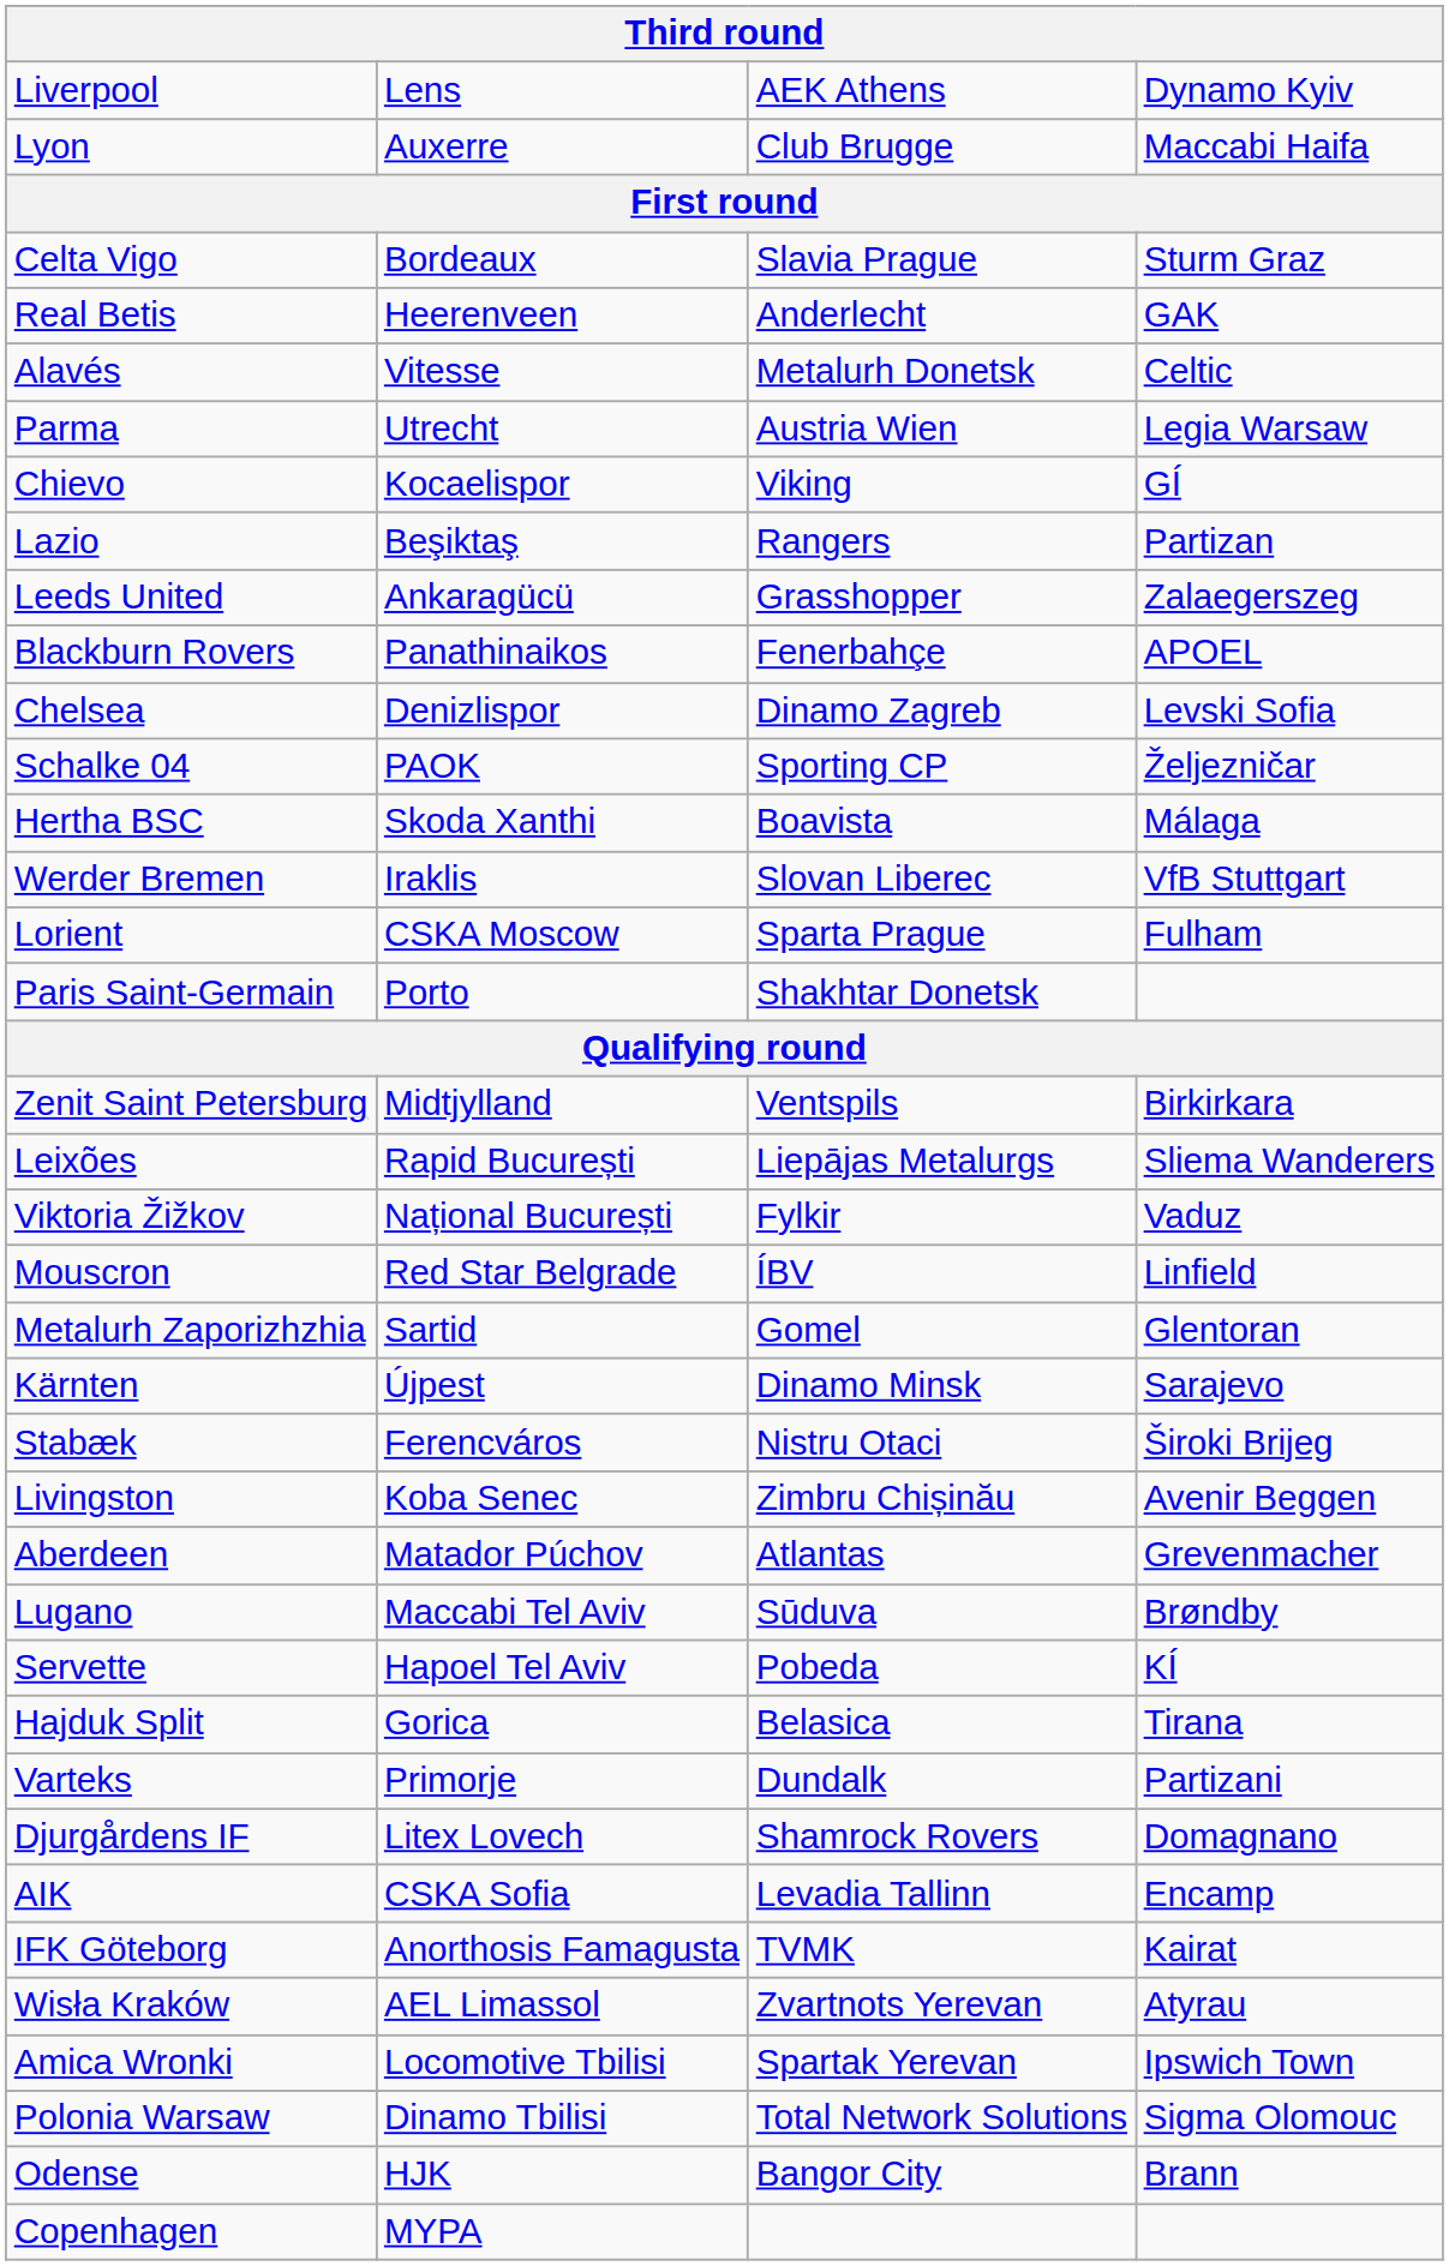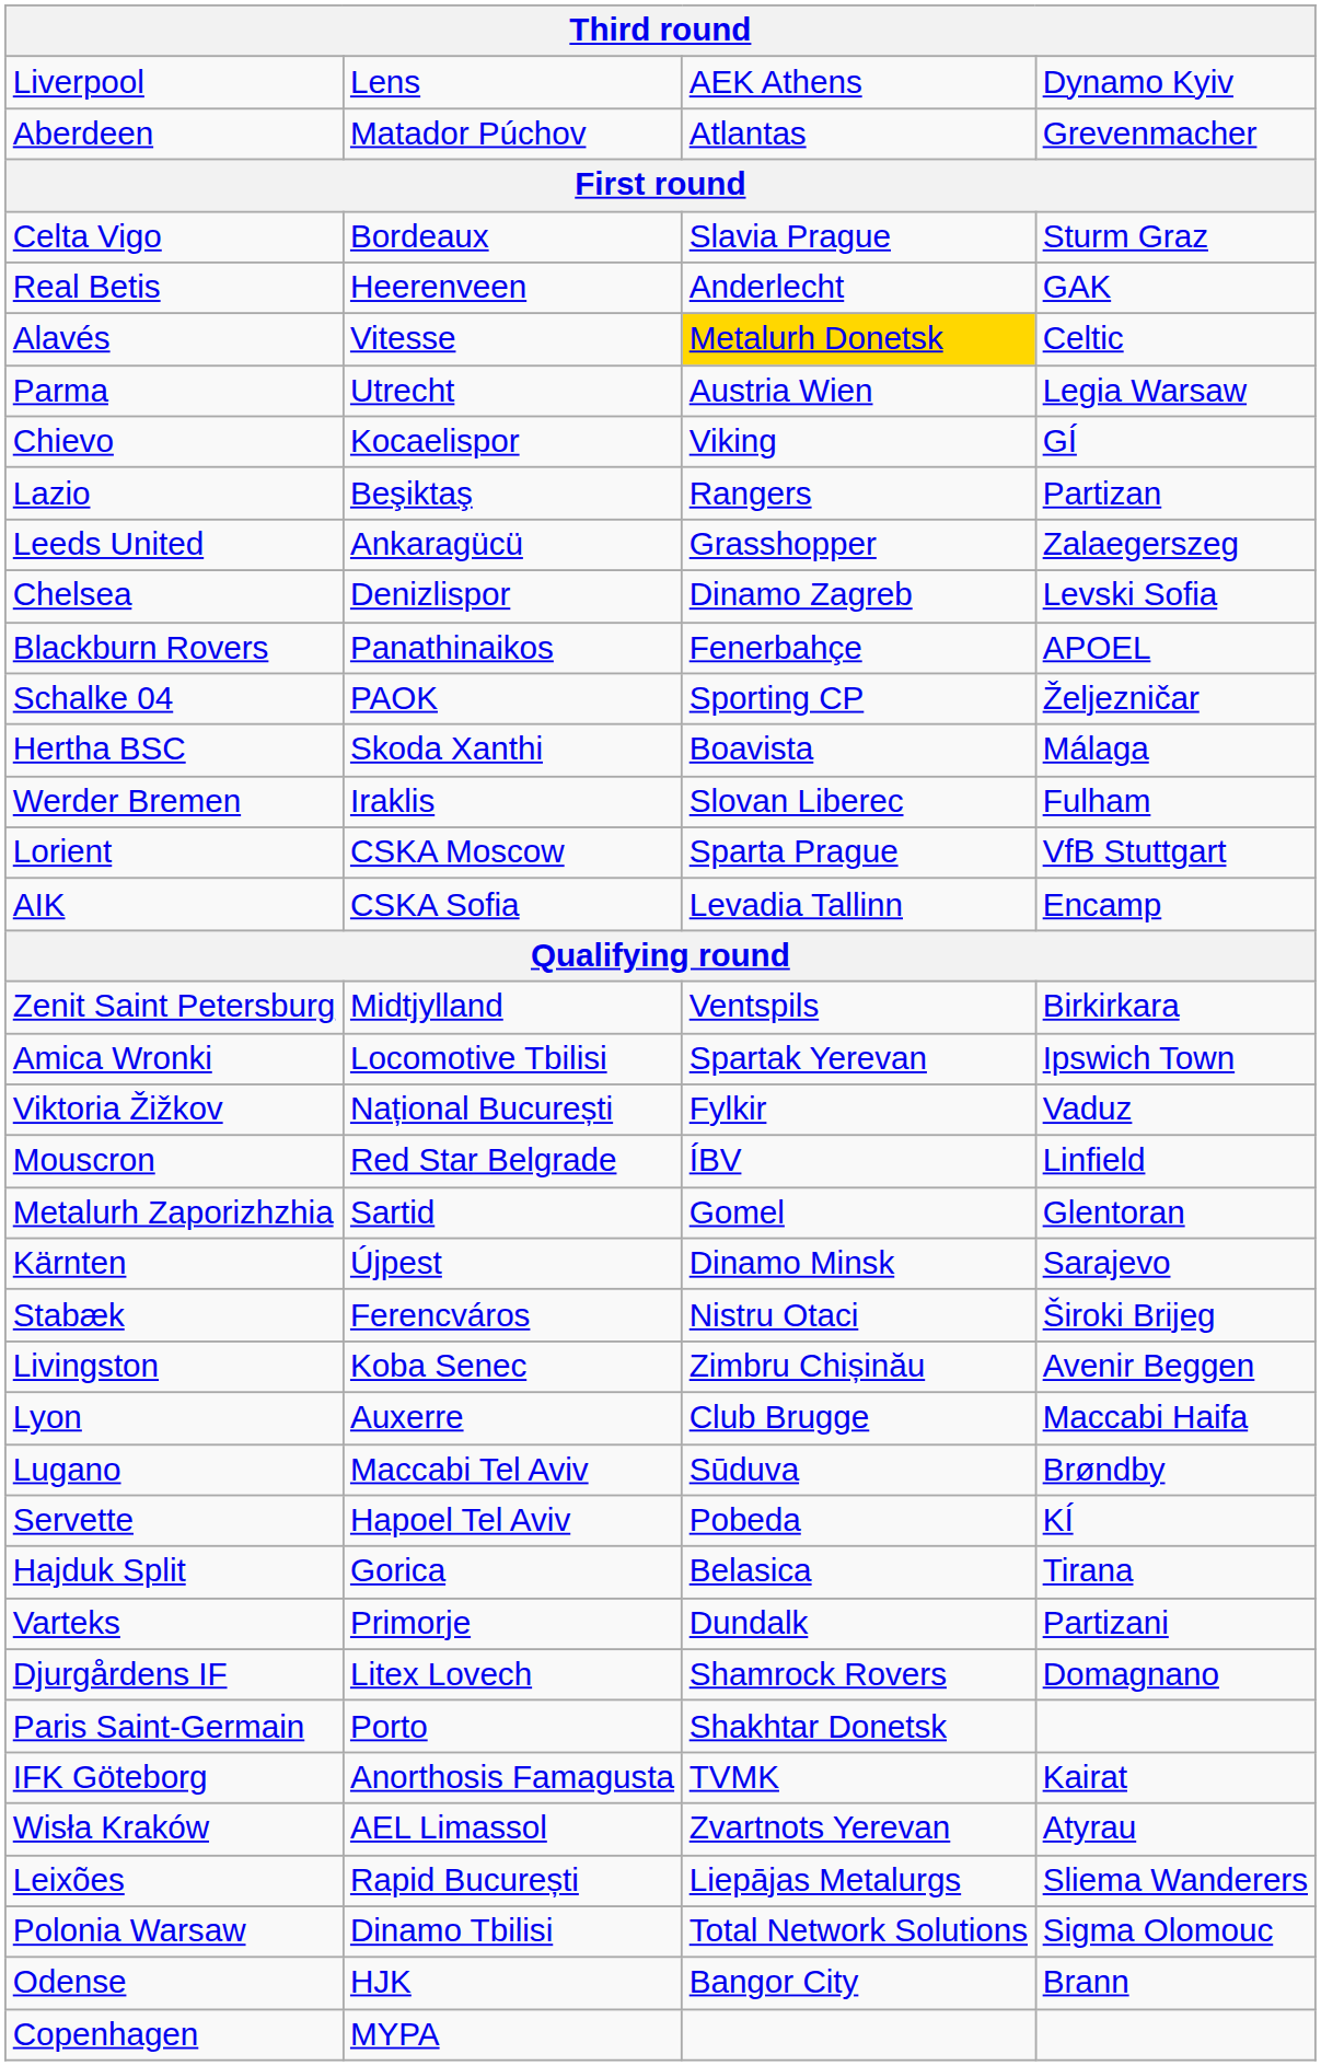 <table class="wikitable">
 <tr>
 <th colspan=4><a href='#'>Third round</a></th>
 </tr>
 <tr>
 <td> <a href='#'>Liverpool</a> </td>
 <td> <a href='#'>Lens</a> </td>
 <td> <a href='#'>AEK Athens</a> </td>
 <td> <a href='#'>Dynamo Kyiv</a> </td>
 </tr>
 <tr>
-<td> <a href='#'>Lyon</a> </td>
-<td> <a href='#'>Auxerre</a> </td>
-<td> <a href='#'>Club Brugge</a> </td>
-<td> <a href='#'>Maccabi Haifa</a> </td>
+<td> <a href='#'>Aberdeen</a> </td>
+<td> <a href='#'>Matador Púchov</a> </td>
+<td> <a href='#'>Atlantas</a> </td>
+<td> <a href='#'>Grevenmacher</a> </td>
 </tr>
 <tr>
 <th colspan=4><a href='#'>First round</a></th>
 </tr>
 <tr>
 <td> <a href='#'>Celta Vigo</a> </td>
 <td> <a href='#'>Bordeaux</a> </td>
 <td> <a href='#'>Slavia Prague</a> </td>
 <td> <a href='#'>Sturm Graz</a> </td>
 </tr>
 <tr>
 <td> <a href='#'>Real Betis</a> </td>
 <td> <a href='#'>Heerenveen</a> </td>
 <td> <a href='#'>Anderlecht</a> </td>
 <td> <a href='#'>GAK</a> </td>
 </tr>
 <tr>
 <td> <a href='#'>Alavés</a> </td>
 <td> <a href='#'>Vitesse</a> </td>
-<td> <a href='#'>Metalurh Donetsk</a> </td>
+<td style="background: gold;"> <a href='#'>Metalurh Donetsk</a> </td>
 <td> <a href='#'>Celtic</a> </td>
 </tr>
 <tr>
 <td> <a href='#'>Parma</a> </td>
 <td> <a href='#'>Utrecht</a> </td>
 <td> <a href='#'>Austria Wien</a> </td>
 <td> <a href='#'>Legia Warsaw</a> </td>
 </tr>
 <tr>
 <td> <a href='#'>Chievo</a> </td>
 <td> <a href='#'>Kocaelispor</a> </td>
 <td> <a href='#'>Viking</a> </td>
 <td> <a href='#'>GÍ</a> </td>
 </tr>
 <tr>
 <td> <a href='#'>Lazio</a> </td>
 <td> <a href='#'>Beşiktaş</a> </td>
 <td> <a href='#'>Rangers</a> </td>
 <td> <a href='#'>Partizan</a> </td>
 </tr>
 <tr>
 <td> <a href='#'>Leeds United</a> </td>
 <td> <a href='#'>Ankaragücü</a> </td>
 <td> <a href='#'>Grasshopper</a> </td>
 <td> <a href='#'>Zalaegerszeg</a> </td>
 </tr>
 <tr>
+<td> <a href='#'>Chelsea</a> </td>
+<td> <a href='#'>Denizlispor</a> </td>
+<td> <a href='#'>Dinamo Zagreb</a> </td>
+<td> <a href='#'>Levski Sofia</a> </td>
+</tr>
+<tr>
 <td> <a href='#'>Blackburn Rovers</a> </td>
 <td> <a href='#'>Panathinaikos</a> </td>
 <td> <a href='#'>Fenerbahçe</a> </td>
 <td> <a href='#'>APOEL</a> </td>
-</tr>
-<tr>
-<td> <a href='#'>Chelsea</a> </td>
-<td> <a href='#'>Denizlispor</a> </td>
-<td> <a href='#'>Dinamo Zagreb</a> </td>
-<td> <a href='#'>Levski Sofia</a> </td>
 </tr>
 <tr>
 <td> <a href='#'>Schalke 04</a> </td>
 <td> <a href='#'>PAOK</a> </td>
 <td> <a href='#'>Sporting CP</a> </td>
 <td> <a href='#'>Željezničar</a> </td>
 </tr>
 <tr>
 <td> <a href='#'>Hertha BSC</a> </td>
 <td> <a href='#'>Skoda Xanthi</a> </td>
 <td> <a href='#'>Boavista</a> </td>
 <td> <a href='#'>Málaga</a> </td>
 </tr>
 <tr>
 <td> <a href='#'>Werder Bremen</a> </td>
 <td> <a href='#'>Iraklis</a> </td>
 <td> <a href='#'>Slovan Liberec</a> </td>
-<td> <a href='#'>VfB Stuttgart</a> </td>
+<td> <a href='#'>Fulham</a> </td>
 </tr>
 <tr>
 <td> <a href='#'>Lorient</a> </td>
 <td> <a href='#'>CSKA Moscow</a> </td>
 <td> <a href='#'>Sparta Prague</a> </td>
-<td> <a href='#'>Fulham</a> </td>
+<td> <a href='#'>VfB Stuttgart</a> </td>
 </tr>
 <tr>
-<td> <a href='#'>Paris Saint-Germain</a> </td>
-<td> <a href='#'>Porto</a> </td>
-<td> <a href='#'>Shakhtar Donetsk</a> </td>
-<td></td>
+<td> <a href='#'>AIK</a> </td>
+<td> <a href='#'>CSKA Sofia</a> </td>
+<td> <a href='#'>Levadia Tallinn</a> </td>
+<td> <a href='#'>Encamp</a> </td>
 </tr>
 <tr>
 <th colspan=4><a href='#'>Qualifying round</a></th>
 </tr>
 <tr>
 <td> <a href='#'>Zenit Saint Petersburg</a> </td>
 <td> <a href='#'>Midtjylland</a> </td>
 <td> <a href='#'>Ventspils</a> </td>
 <td> <a href='#'>Birkirkara</a> </td>
 </tr>
 <tr>
-<td> <a href='#'>Leixões</a> </td>
-<td> <a href='#'>Rapid București</a> </td>
-<td> <a href='#'>Liepājas Metalurgs</a> </td>
-<td> <a href='#'>Sliema Wanderers</a> </td>
+<td> <a href='#'>Amica Wronki</a> </td>
+<td> <a href='#'>Locomotive Tbilisi</a> </td>
+<td> <a href='#'>Spartak Yerevan</a> </td>
+<td> <a href='#'>Ipswich Town</a> </td>
 </tr>
 <tr>
 <td> <a href='#'>Viktoria Žižkov</a> </td>
 <td> <a href='#'>Național București</a> </td>
 <td> <a href='#'>Fylkir</a> </td>
 <td> <a href='#'>Vaduz</a> </td>
 </tr>
 <tr>
 <td> <a href='#'>Mouscron</a> </td>
 <td> <a href='#'>Red Star Belgrade</a> </td>
 <td> <a href='#'>ÍBV</a> </td>
 <td> <a href='#'>Linfield</a> </td>
 </tr>
 <tr>
 <td> <a href='#'>Metalurh Zaporizhzhia</a> </td>
 <td> <a href='#'>Sartid</a> </td>
 <td> <a href='#'>Gomel</a> </td>
 <td> <a href='#'>Glentoran</a> </td>
 </tr>
 <tr>
 <td> <a href='#'>Kärnten</a> </td>
 <td> <a href='#'>Újpest</a> </td>
 <td> <a href='#'>Dinamo Minsk</a> </td>
 <td> <a href='#'>Sarajevo</a> </td>
 </tr>
 <tr>
 <td> <a href='#'>Stabæk</a> </td>
 <td> <a href='#'>Ferencváros</a> </td>
 <td> <a href='#'>Nistru Otaci</a> </td>
 <td> <a href='#'>Široki Brijeg</a> </td>
 </tr>
 <tr>
 <td> <a href='#'>Livingston</a> </td>
 <td> <a href='#'>Koba Senec</a> </td>
 <td> <a href='#'>Zimbru Chișinău</a> </td>
 <td> <a href='#'>Avenir Beggen</a> </td>
 </tr>
 <tr>
-<td> <a href='#'>Aberdeen</a> </td>
-<td> <a href='#'>Matador Púchov</a> </td>
-<td> <a href='#'>Atlantas</a> </td>
-<td> <a href='#'>Grevenmacher</a> </td>
+<td> <a href='#'>Lyon</a> </td>
+<td> <a href='#'>Auxerre</a> </td>
+<td> <a href='#'>Club Brugge</a> </td>
+<td> <a href='#'>Maccabi Haifa</a> </td>
 </tr>
 <tr>
 <td> <a href='#'>Lugano</a> </td>
 <td> <a href='#'>Maccabi Tel Aviv</a> </td>
 <td> <a href='#'>Sūduva</a> </td>
 <td> <a href='#'>Brøndby</a> </td>
 </tr>
 <tr>
 <td> <a href='#'>Servette</a> </td>
 <td> <a href='#'>Hapoel Tel Aviv</a> </td>
 <td> <a href='#'>Pobeda</a> </td>
 <td> <a href='#'>KÍ</a> </td>
 </tr>
 <tr>
 <td> <a href='#'>Hajduk Split</a> </td>
 <td> <a href='#'>Gorica</a> </td>
 <td> <a href='#'>Belasica</a> </td>
 <td> <a href='#'>Tirana</a> </td>
 </tr>
 <tr>
 <td> <a href='#'>Varteks</a> </td>
 <td> <a href='#'>Primorje</a> </td>
 <td> <a href='#'>Dundalk</a> </td>
 <td> <a href='#'>Partizani</a> </td>
 </tr>
 <tr>
 <td> <a href='#'>Djurgårdens IF</a> </td>
 <td> <a href='#'>Litex Lovech</a> </td>
 <td> <a href='#'>Shamrock Rovers</a> </td>
 <td> <a href='#'>Domagnano</a> </td>
 </tr>
 <tr>
-<td> <a href='#'>AIK</a> </td>
-<td> <a href='#'>CSKA Sofia</a> </td>
-<td> <a href='#'>Levadia Tallinn</a> </td>
-<td> <a href='#'>Encamp</a> </td>
+<td> <a href='#'>Paris Saint-Germain</a> </td>
+<td> <a href='#'>Porto</a> </td>
+<td> <a href='#'>Shakhtar Donetsk</a> </td>
+<td></td>
 </tr>
 <tr>
 <td> <a href='#'>IFK Göteborg</a> </td>
 <td> <a href='#'>Anorthosis Famagusta</a> </td>
 <td> <a href='#'>TVMK</a> </td>
 <td> <a href='#'>Kairat</a> </td>
 </tr>
 <tr>
 <td> <a href='#'>Wisła Kraków</a> </td>
 <td> <a href='#'>AEL Limassol</a> </td>
 <td> <a href='#'>Zvartnots Yerevan</a> </td>
 <td> <a href='#'>Atyrau</a> </td>
 </tr>
 <tr>
-<td> <a href='#'>Amica Wronki</a> </td>
-<td> <a href='#'>Locomotive Tbilisi</a> </td>
-<td> <a href='#'>Spartak Yerevan</a> </td>
-<td> <a href='#'>Ipswich Town</a> </td>
+<td> <a href='#'>Leixões</a> </td>
+<td> <a href='#'>Rapid București</a> </td>
+<td> <a href='#'>Liepājas Metalurgs</a> </td>
+<td> <a href='#'>Sliema Wanderers</a> </td>
 </tr>
 <tr>
 <td> <a href='#'>Polonia Warsaw</a> </td>
 <td> <a href='#'>Dinamo Tbilisi</a> </td>
 <td> <a href='#'>Total Network Solutions</a> </td>
 <td> <a href='#'>Sigma Olomouc</a> </td>
 </tr>
 <tr>
 <td> <a href='#'>Odense</a> </td>
 <td> <a href='#'>HJK</a> </td>
 <td> <a href='#'>Bangor City</a> </td>
 <td> <a href='#'>Brann</a> </td>
 </tr>
 <tr>
 <td> <a href='#'>Copenhagen</a> </td>
 <td> <a href='#'>MYPA</a> </td>
 <td></td>
 <td></td>
 </tr>
 </table>
